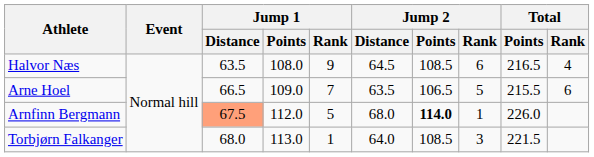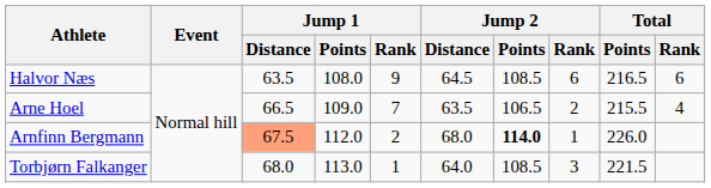 <table class="wikitable" style="font-size:90%">
 <tr>
 <th rowspan="2">Athlete</th>
 <th rowspan="2">Event</th>
 <th colspan="3">Jump 1</th>
 <th colspan="3">Jump 2</th>
 <th colspan="2">Total</th>
 </tr>
 <tr>
 <th>Distance</th>
 <th>Points</th>
 <th>Rank</th>
 <th>Distance</th>
 <th>Points</th>
 <th>Rank</th>
 <th>Points</th>
 <th>Rank</th>
 </tr>
 <tr>
 <td><a href='#'>Halvor Næs</a></td>
 <td rowspan="4">Normal hill</td>
 <td align="center">63.5</td>
 <td align="center">108.0</td>
 <td align="center">9</td>
 <td align="center">64.5</td>
 <td align="center">108.5</td>
 <td align="center">6</td>
 <td align="center">216.5</td>
-<td align="center">4</td>
+<td align="center">6</td>
 </tr>
 <tr>
 <td><a href='#'>Arne Hoel</a></td>
 <td align="center">66.5</td>
 <td align="center">109.0</td>
 <td align="center">7</td>
 <td align="center">63.5</td>
 <td align="center">106.5</td>
-<td align="center">5</td>
+<td align="center">2</td>
 <td align="center">215.5</td>
-<td align="center">6</td>
+<td align="center">4</td>
 </tr>
 <tr>
 <td><a href='#'>Arnfinn Bergmann</a></td>
 <td align="center" style="background: lightsalmon;">67.5</td>
 <td align="center">112.0</td>
-<td align="center">5</td>
+<td align="center">2</td>
 <td align="center">68.0</td>
 <td align="center"><strong>114.0</strong></td>
 <td align="center">1</td>
 <td align="center">226.0</td>
 <td align="center"></td>
 </tr>
 <tr>
 <td><a href='#'>Torbjørn Falkanger</a></td>
 <td align="center">68.0</td>
 <td align="center">113.0</td>
 <td align="center">1</td>
 <td align="center">64.0</td>
 <td align="center">108.5</td>
 <td align="center">3</td>
 <td align="center">221.5</td>
 <td align="center"></td>
 </tr>
 </table>
